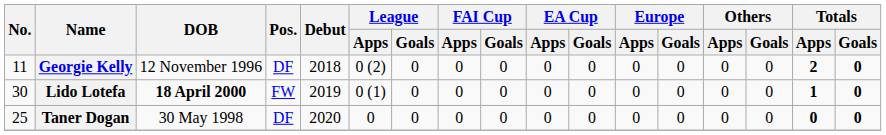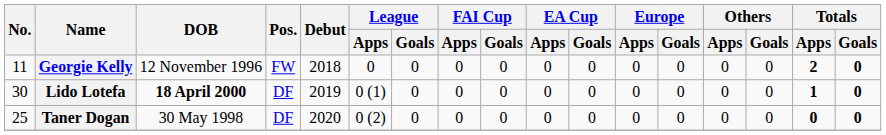 <table class="sortable wikitable plainrowheaders"  style="text-align: center;">
 <tr>
 <th rowspan="2">No.</th>
 <th rowspan="2">Name</th>
 <th rowspan="2">DOB</th>
 <th rowspan="2">Pos.</th>
 <th rowspan="2">Debut</th>
 <th colspan="2"><a href='#'>League</a></th>
 <th colspan="2"><a href='#'>FAI Cup</a></th>
 <th colspan="2"><a href='#'>EA Cup</a></th>
 <th colspan="2"><a href='#'>Europe</a></th>
 <th colspan="2">Others</th>
 <th colspan="2">Totals</th>
 </tr>
 <tr>
 <th>Apps</th>
 <th>Goals</th>
 <th>Apps</th>
 <th>Goals</th>
 <th>Apps</th>
 <th>Goals</th>
 <th>Apps</th>
 <th>Goals</th>
 <th>Apps</th>
 <th>Goals</th>
 <th>Apps</th>
 <th>Goals</th>
 </tr>
 <tr>
 <td>11</td>
 <th scope="row"> <a href='#'>Georgie Kelly</a></th>
 <td>12 November 1996</td>
-<td><a href='#'>DF</a></td>
+<td><a href='#'>FW</a></td>
 <td>2018</td>
-<td>0 (2)</td>
+<td>0</td>
 <td>0</td>
 <td>0</td>
 <td>0</td>
 <td>0</td>
 <td>0</td>
 <td>0</td>
 <td>0</td>
 <td>0</td>
 <td>0</td>
 <td><strong>2</strong></td>
 <td><strong>0</strong></td>
 </tr>
 <tr>
 <td>30</td>
 <th scope="row"> Lido Lotefa</th>
 <td><strong>18 April 2000</strong></td>
-<td><a href='#'>FW</a></td>
+<td><a href='#'>DF</a></td>
 <td>2019</td>
 <td>0 (1)</td>
 <td>0</td>
 <td>0</td>
 <td>0</td>
 <td>0</td>
 <td>0</td>
 <td>0</td>
 <td>0</td>
 <td>0</td>
 <td>0</td>
 <td><strong>1</strong></td>
 <td><strong>0</strong></td>
 </tr>
 <tr>
 <td>25</td>
 <th scope="row"> Taner Dogan</th>
 <td>30 May 1998</td>
 <td><a href='#'>DF</a></td>
 <td>2020</td>
-<td>0</td>
+<td>0 (2)</td>
 <td>0</td>
 <td>0</td>
 <td>0</td>
 <td>0</td>
 <td>0</td>
 <td>0</td>
 <td>0</td>
 <td>0</td>
 <td>0</td>
 <td><strong>0</strong></td>
 <td><strong>0</strong></td>
 </tr>
 <tr>
 </tr>
 </table>
